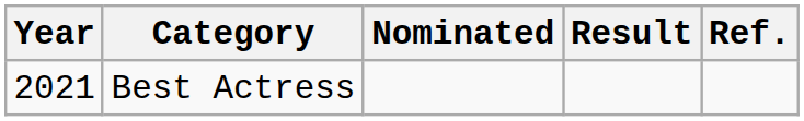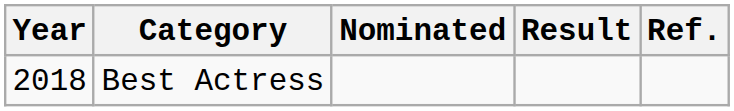 <table class="wikitable">
 <tr>
 <th>Year</th>
 <th>Category</th>
 <th>Nominated</th>
 <th>Result</th>
 <th>Ref.</th>
 </tr>
 <tr>
-<td>2021</td>
+<td>2018</td>
 <td>Best Actress</td>
 <td></td>
 <td></td>
 <td></td>
 </tr>
 </table>
